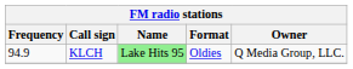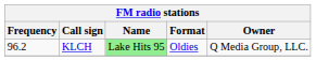 <table class="wikitable">
 <tr>
 <th align="center" colspan="5"><strong><a href='#'>FM radio</a> stations</strong></th>
 </tr>
 <tr>
 <th>Frequency</th>
 <th>Call sign</th>
 <th>Name</th>
 <th>Format</th>
 <th>Owner</th>
 </tr>
 <tr>
-<td>94.9</td>
+<td>96.2</td>
 <td><a href='#'>KLCH</a></td>
 <td style="background: lightgreen;">Lake Hits 95</td>
 <td><a href='#'>Oldies</a></td>
 <td>Q Media Group, LLC.</td>
 </tr>
 <tr>
 </tr>
 </table>
